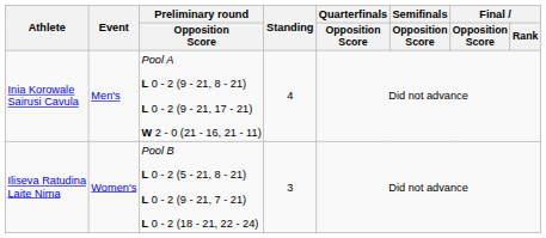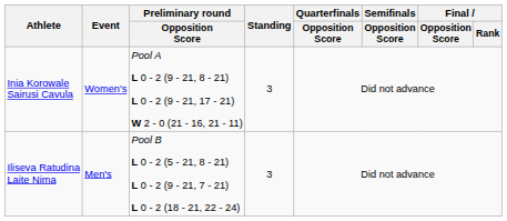 <table class=wikitable style="font-size:90%">
 <tr>
 <th rowspan="2">Athlete</th>
 <th rowspan="2">Event</th>
 <th>Preliminary round</th>
 <th rowspan="2">Standing</th>
 <th>Quarterfinals</th>
 <th>Semifinals</th>
 <th colspan=2>Final / </th>
 </tr>
 <tr style="font-size:95%">
 <th>Opposition<br>Score</th>
 <th>Opposition<br>Score</th>
 <th>Opposition<br>Score</th>
 <th>Opposition<br>Score</th>
 <th>Rank</th>
 </tr>
 <tr align=center>
 <td align=left><a href='#'>Inia Korowale</a><br><a href='#'>Sairusi Cavula</a></td>
-<td align=left><a href='#'>Men's</a></td>
+<td align=left><a href='#'>Women's</a></td>
 <td align=left><em>Pool A</em><br><br><strong>L</strong> 0 - 2 (9 - 21, 8 - 21)<br><br><strong>L</strong> 0 - 2 (9 - 21, 17 - 21)<br><br><strong>W</strong> 2 - 0 (21 - 16, 21 - 11)</td>
-<td>4</td>
+<td>3</td>
 <td colspan=4>Did not advance</td>
 </tr>
 <tr align=center>
 <td align=left><a href='#'>Iliseva Ratudina</a><br><a href='#'>Laite Nima</a></td>
-<td align=left><a href='#'>Women's</a></td>
+<td align=left><a href='#'>Men's</a></td>
 <td align=left><em>Pool B</em><br><br><strong>L</strong> 0 - 2 (5 - 21, 8 - 21)<br><br><strong>L</strong> 0 - 2 (9 - 21, 7 - 21)<br><br><strong>L</strong> 0 - 2 (18 - 21, 22 - 24)</td>
 <td>3</td>
 <td colspan=4>Did not advance</td>
 </tr>
 </table>
